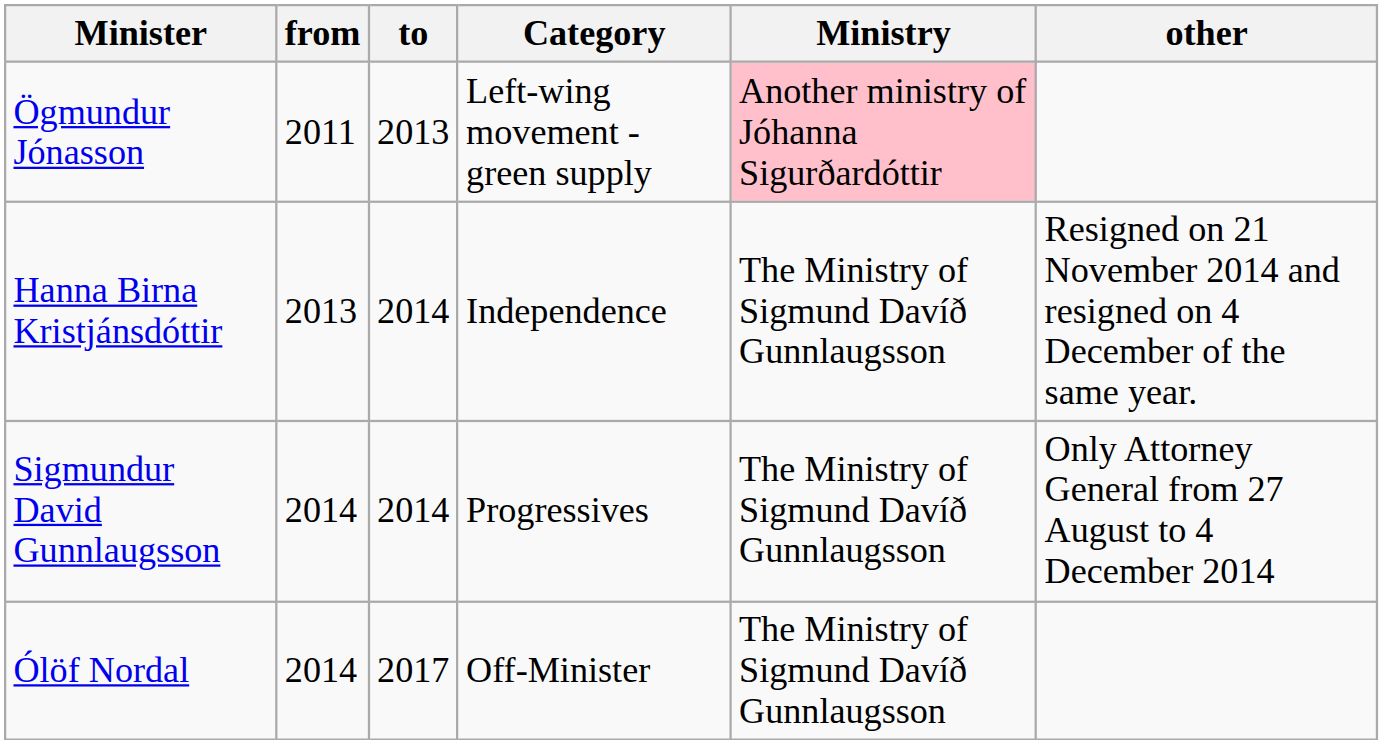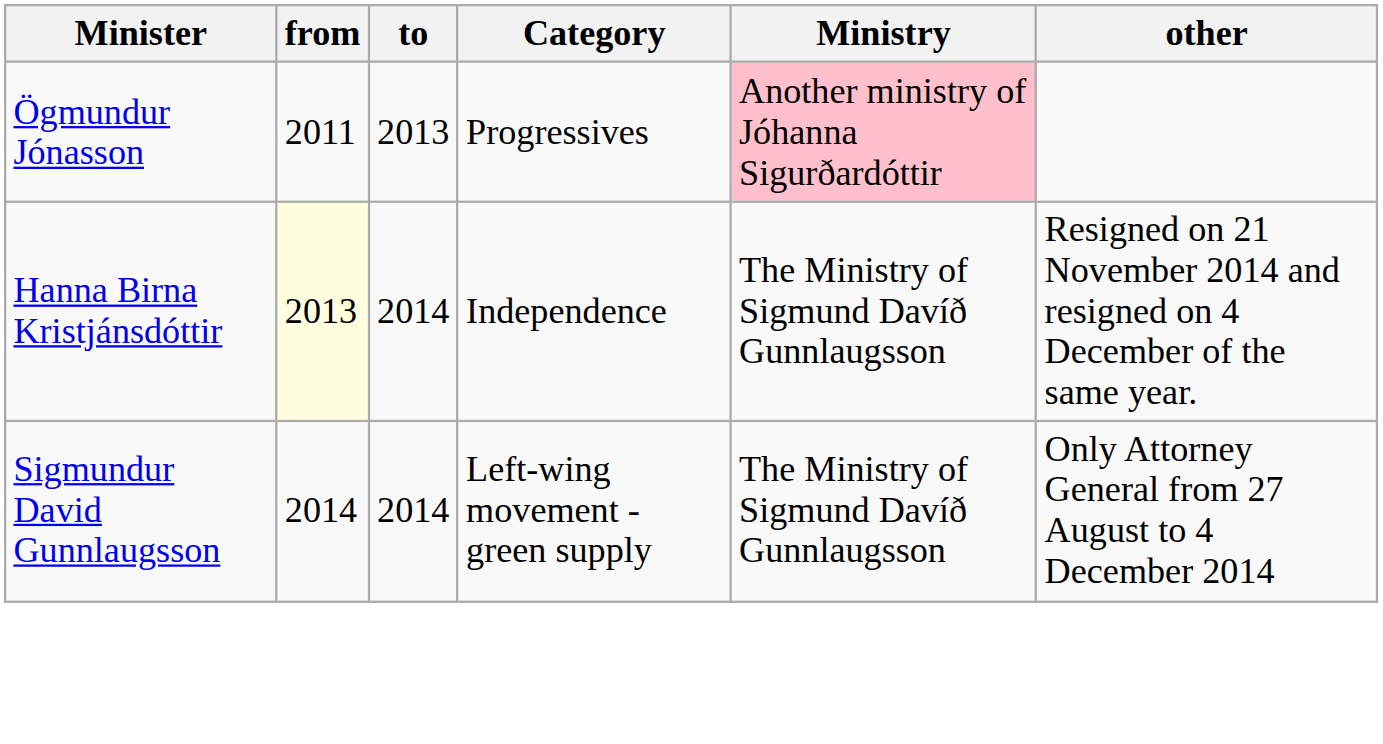 <table class="wikitable">
 <tr>
 <th>Minister</th>
 <th>from</th>
 <th>to</th>
 <th>Category</th>
 <th>Ministry</th>
 <th>other</th>
 </tr>
 <tr>
 <td><a href='#'>Ögmundur Jónasson</a></td>
 <td>2011</td>
 <td>2013</td>
-<td>Left-wing  movement - green supply</td>
+<td>Progressives</td>
 <td style="background: pink;">Another  ministry of Jóhanna Sigurðardóttir</td>
 <td></td>
 </tr>
 <tr>
 <td><a href='#'>Hanna Birna Kristjánsdóttir</a></td>
-<td>2013</td>
+<td style="background: lightyellow;">2013</td>
 <td>2014</td>
 <td>Independence</td>
 <td>The  Ministry of Sigmund Davíð Gunnlaugsson</td>
 <td>Resigned on 21 November 2014 and  resigned on 4 December of the same  year.</td>
 </tr>
 <tr>
 <td><a href='#'>Sigmundur David Gunnlaugsson</a></td>
 <td>2014</td>
 <td>2014</td>
-<td>Progressives</td>
+<td>Left-wing  movement - green supply</td>
 <td>The  Ministry of Sigmund Davíð Gunnlaugsson</td>
 <td>Only Attorney General  from 27 August to 4 December 2014</td>
 </tr>
-<tr>
-<td><a href='#'>Ólöf Nordal</a></td>
-<td>2014</td>
-<td>2017</td>
-<td>Off-Minister</td>
-<td>The  Ministry of Sigmund Davíð Gunnlaugsson</td>
-<td></td>
-</tr>
 </table>
